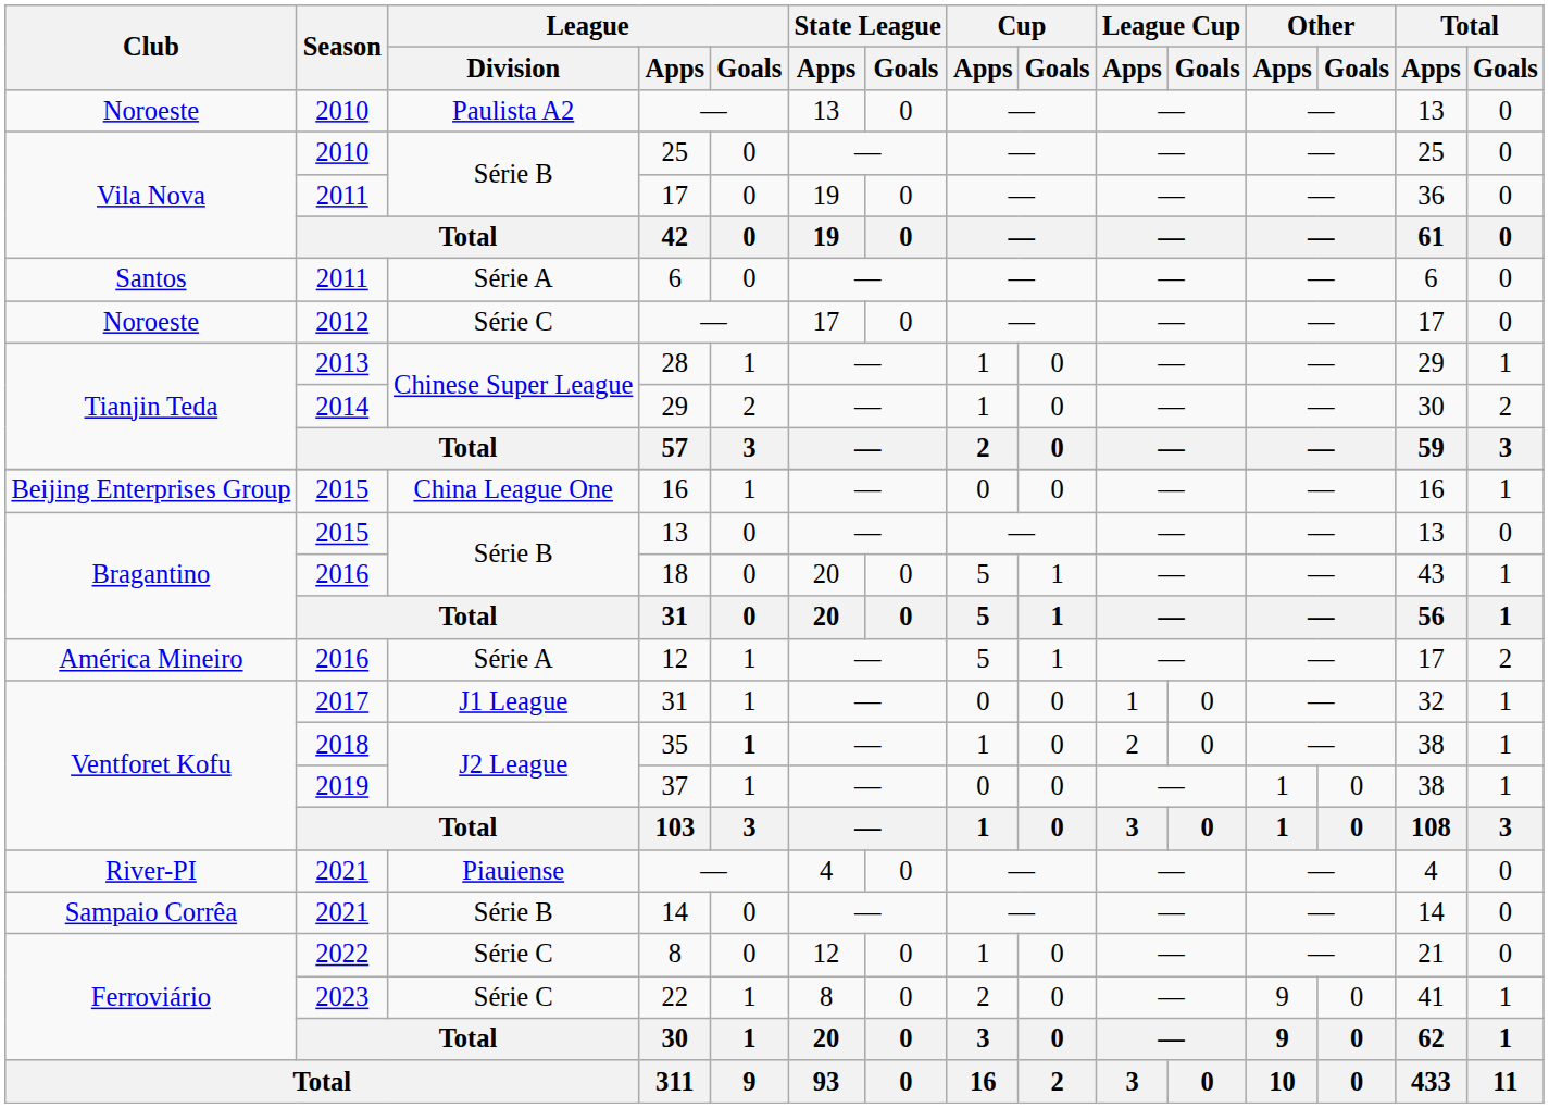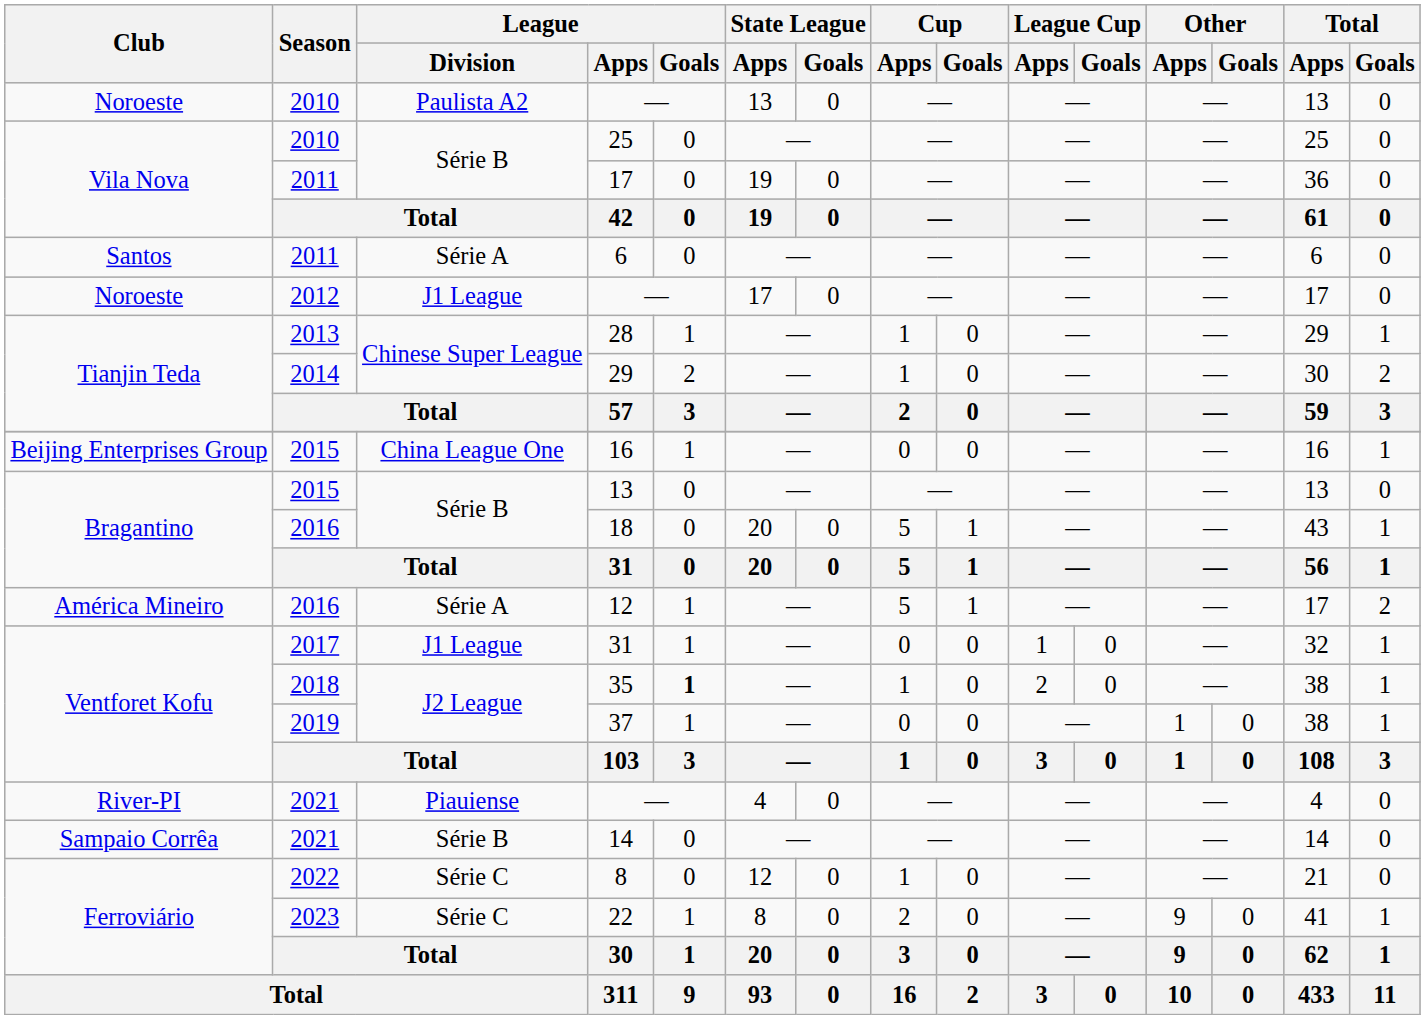 <table class="wikitable" style="text-align:center;">
 <tr>
 <th rowspan=2>Club</th>
 <th rowspan=2>Season</th>
 <th colspan=3>League</th>
 <th colspan=2>State League</th>
 <th colspan=2>Cup</th>
 <th colspan=2>League Cup</th>
 <th colspan=2>Other</th>
 <th colspan=2>Total</th>
 </tr>
 <tr>
 <th>Division</th>
 <th>Apps</th>
 <th>Goals</th>
 <th>Apps</th>
 <th>Goals</th>
 <th>Apps</th>
 <th>Goals</th>
 <th>Apps</th>
 <th>Goals</th>
 <th>Apps</th>
 <th>Goals</th>
 <th>Apps</th>
 <th>Goals</th>
 </tr>
 <tr>
 <td><a href='#'>Noroeste</a></td>
 <td><a href='#'>2010</a></td>
 <td><a href='#'>Paulista A2</a></td>
 <td colspan="2">—</td>
 <td>13</td>
 <td>0</td>
 <td colspan="2">—</td>
 <td colspan="2">—</td>
 <td colspan="2">—</td>
 <td>13</td>
 <td>0</td>
 </tr>
 <tr>
 <td rowspan="3"><a href='#'>Vila Nova</a></td>
 <td><a href='#'>2010</a></td>
 <td rowspan="2">Série B</td>
 <td>25</td>
 <td>0</td>
 <td colspan="2">—</td>
 <td colspan="2">—</td>
 <td colspan="2">—</td>
 <td colspan="2">—</td>
 <td>25</td>
 <td>0</td>
 </tr>
 <tr>
 <td><a href='#'>2011</a></td>
 <td>17</td>
 <td>0</td>
 <td>19</td>
 <td>0</td>
 <td colspan="2">—</td>
 <td colspan="2">—</td>
 <td colspan="2">—</td>
 <td>36</td>
 <td>0</td>
 </tr>
 <tr>
 <th colspan=2>Total</th>
 <th>42</th>
 <th>0</th>
 <th>19</th>
 <th>0</th>
 <th colspan="2">—</th>
 <th colspan="2">—</th>
 <th colspan="2">—</th>
 <th>61</th>
 <th>0</th>
 </tr>
 <tr>
 <td><a href='#'>Santos</a></td>
 <td><a href='#'>2011</a></td>
 <td>Série A</td>
 <td>6</td>
 <td>0</td>
 <td colspan="2">—</td>
 <td colspan="2">—</td>
 <td colspan="2">—</td>
 <td colspan="2">—</td>
 <td>6</td>
 <td>0</td>
 </tr>
 <tr>
 <td><a href='#'>Noroeste</a></td>
 <td><a href='#'>2012</a></td>
-<td>Série C</td>
+<td><a href='#'>J1 League</a></td>
 <td colspan="2">—</td>
 <td>17</td>
 <td>0</td>
 <td colspan="2">—</td>
 <td colspan="2">—</td>
 <td colspan="2">—</td>
 <td>17</td>
 <td>0</td>
 </tr>
 <tr>
 <td rowspan="3"><a href='#'>Tianjin Teda</a></td>
 <td><a href='#'>2013</a></td>
 <td rowspan="2"><a href='#'>Chinese Super League</a></td>
 <td>28</td>
 <td>1</td>
 <td colspan="2">—</td>
 <td>1</td>
 <td>0</td>
 <td colspan="2">—</td>
 <td colspan="2">—</td>
 <td>29</td>
 <td>1</td>
 </tr>
 <tr>
 <td><a href='#'>2014</a></td>
 <td>29</td>
 <td>2</td>
 <td colspan="2">—</td>
 <td>1</td>
 <td>0</td>
 <td colspan="2">—</td>
 <td colspan="2">—</td>
 <td>30</td>
 <td>2</td>
 </tr>
 <tr>
 <th colspan=2>Total</th>
 <th>57</th>
 <th>3</th>
 <th colspan="2">—</th>
 <th>2</th>
 <th>0</th>
 <th colspan="2">—</th>
 <th colspan="2">—</th>
 <th>59</th>
 <th>3</th>
 </tr>
 <tr>
 </tr>
 <tr>
 <td><a href='#'>Beijing Enterprises Group</a></td>
 <td><a href='#'>2015</a></td>
 <td><a href='#'>China League One</a></td>
 <td>16</td>
 <td>1</td>
 <td colspan="2">—</td>
 <td>0</td>
 <td>0</td>
 <td colspan="2">—</td>
 <td colspan="2">—</td>
 <td>16</td>
 <td>1</td>
 </tr>
 <tr>
 <td rowspan="3"><a href='#'>Bragantino</a></td>
 <td><a href='#'>2015</a></td>
 <td rowspan="2">Série B</td>
 <td>13</td>
 <td>0</td>
 <td colspan="2">—</td>
 <td colspan="2">—</td>
 <td colspan="2">—</td>
 <td colspan="2">—</td>
 <td>13</td>
 <td>0</td>
 </tr>
 <tr>
 <td><a href='#'>2016</a></td>
 <td>18</td>
 <td>0</td>
 <td>20</td>
 <td>0</td>
 <td>5</td>
 <td>1</td>
 <td colspan="2">—</td>
 <td colspan="2">—</td>
 <td>43</td>
 <td>1</td>
 </tr>
 <tr>
 <th colspan=2>Total</th>
 <th>31</th>
 <th>0</th>
 <th>20</th>
 <th>0</th>
 <th>5</th>
 <th>1</th>
 <th colspan="2">—</th>
 <th colspan="2">—</th>
 <th>56</th>
 <th>1</th>
 </tr>
 <tr>
 <td><a href='#'>América Mineiro</a></td>
 <td><a href='#'>2016</a></td>
 <td>Série A</td>
 <td>12</td>
 <td>1</td>
 <td colspan="2">—</td>
 <td>5</td>
 <td>1</td>
 <td colspan="2">—</td>
 <td colspan="2">—</td>
 <td>17</td>
 <td>2</td>
 </tr>
 <tr>
 <td rowspan="4"><a href='#'>Ventforet Kofu</a></td>
 <td><a href='#'>2017</a></td>
 <td><a href='#'>J1 League</a></td>
 <td>31</td>
 <td>1</td>
 <td colspan="2">—</td>
 <td>0</td>
 <td>0</td>
 <td>1</td>
 <td>0</td>
 <td colspan="2">—</td>
 <td>32</td>
 <td>1</td>
 </tr>
 <tr>
 <td><a href='#'>2018</a></td>
 <td rowspan="2"><a href='#'>J2 League</a></td>
 <td>35</td>
 <td><strong>1</strong></td>
 <td colspan="2">—</td>
 <td>1</td>
 <td>0</td>
 <td>2</td>
 <td>0</td>
 <td colspan="2">—</td>
 <td>38</td>
 <td>1</td>
 </tr>
 <tr>
 <td><a href='#'>2019</a></td>
 <td>37</td>
 <td>1</td>
 <td colspan="2">—</td>
 <td>0</td>
 <td>0</td>
 <td colspan="2">—</td>
 <td>1</td>
 <td>0</td>
 <td>38</td>
 <td>1</td>
 </tr>
 <tr>
 <th colspan=2>Total</th>
 <th>103</th>
 <th>3</th>
 <th colspan="2">—</th>
 <th>1</th>
 <th>0</th>
 <th>3</th>
 <th>0</th>
 <th>1</th>
 <th>0</th>
 <th>108</th>
 <th>3</th>
 </tr>
 <tr>
 <td><a href='#'>River-PI</a></td>
 <td><a href='#'>2021</a></td>
 <td><a href='#'>Piauiense</a></td>
 <td colspan="2">—</td>
 <td>4</td>
 <td>0</td>
 <td colspan="2">—</td>
 <td colspan="2">—</td>
 <td colspan="2">—</td>
 <td>4</td>
 <td>0</td>
 </tr>
 <tr>
 <td><a href='#'>Sampaio Corrêa</a></td>
 <td><a href='#'>2021</a></td>
 <td>Série B</td>
 <td>14</td>
 <td>0</td>
 <td colspan="2">—</td>
 <td colspan="2">—</td>
 <td colspan="2">—</td>
 <td colspan="2">—</td>
 <td>14</td>
 <td>0</td>
 </tr>
 <tr>
 <td rowspan="3"><a href='#'>Ferroviário</a></td>
 <td><a href='#'>2022</a></td>
 <td>Série C</td>
 <td>8</td>
 <td>0</td>
 <td>12</td>
 <td>0</td>
 <td>1</td>
 <td>0</td>
 <td colspan="2">—</td>
 <td colspan="2">—</td>
 <td>21</td>
 <td>0</td>
 </tr>
 <tr>
 <td><a href='#'>2023</a></td>
 <td>Série C</td>
 <td>22</td>
 <td>1</td>
 <td>8</td>
 <td>0</td>
 <td>2</td>
 <td>0</td>
 <td colspan="2">—</td>
 <td>9</td>
 <td>0</td>
 <td>41</td>
 <td>1</td>
 </tr>
 <tr>
 <th colspan=2>Total</th>
 <th>30</th>
 <th>1</th>
 <th>20</th>
 <th>0</th>
 <th>3</th>
 <th>0</th>
 <th colspan="2">—</th>
 <th>9</th>
 <th>0</th>
 <th>62</th>
 <th>1</th>
 </tr>
 <tr>
 <th colspan=3>Total</th>
 <th>311</th>
 <th>9</th>
 <th>93</th>
 <th>0</th>
 <th>16</th>
 <th>2</th>
 <th>3</th>
 <th>0</th>
 <th>10</th>
 <th>0</th>
 <th>433</th>
 <th>11</th>
 </tr>
 </table>
